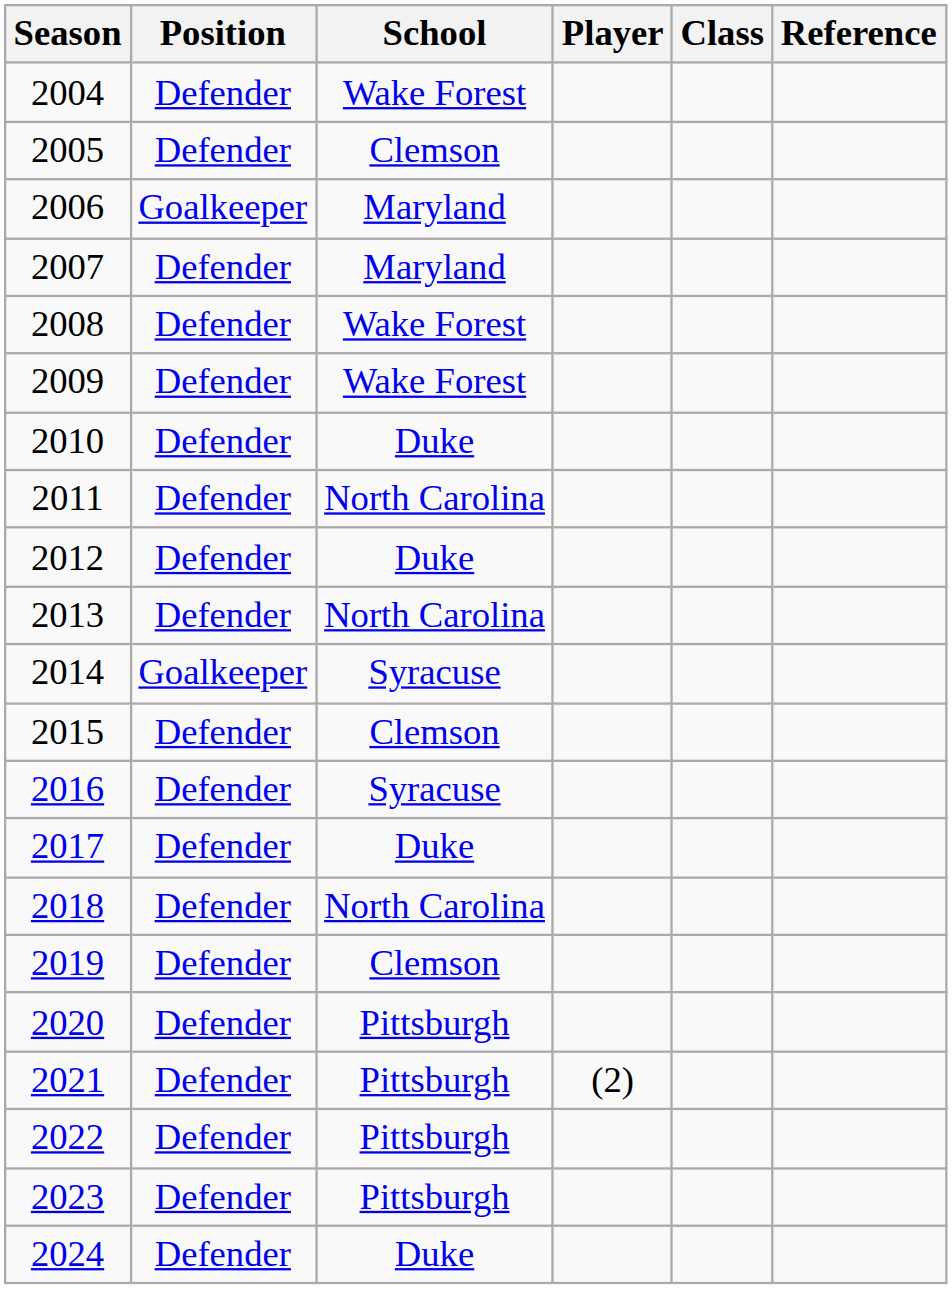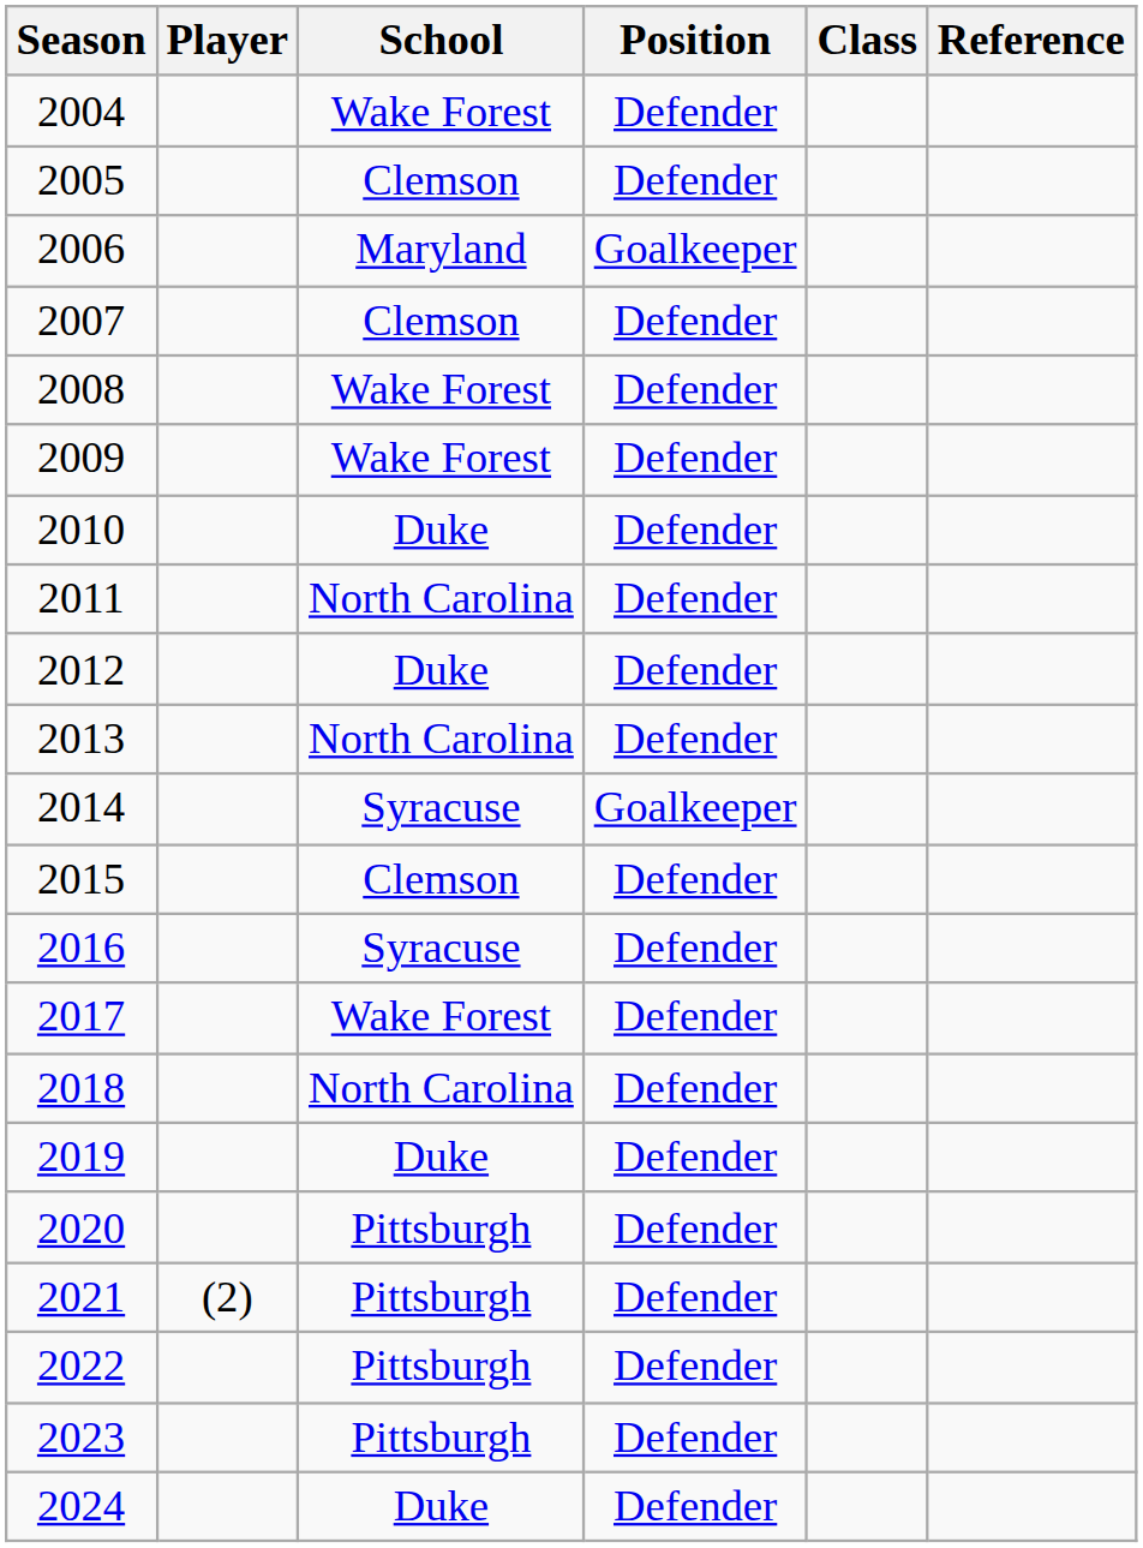 <table class="wikitable sortable">
 <tr>
 <th>Season</th>
+<th>Player</th>
+<th>School</th>
 <th>Position</th>
-<th>School</th>
-<th>Player</th>
 <th>Class</th>
 <th class="unsortable">Reference</th>
 </tr>
 <tr>
 <td align="center">2004</td>
+<td align="center"></td>
+<td align="center"><a href='#'>Wake Forest</a></td>
 <td align="center"><a href='#'>Defender</a></td>
-<td align="center"><a href='#'>Wake Forest</a></td>
-<td align="center"></td>
 <td align="center"></td>
 <td align="center"></td>
 </tr>
 <tr>
 <td align="center">2005</td>
+<td align="center"></td>
+<td align="center"><a href='#'>Clemson</a></td>
 <td align="center"><a href='#'>Defender</a></td>
-<td align="center"><a href='#'>Clemson</a></td>
-<td align="center"></td>
 <td align="center"></td>
 <td align="center"></td>
 </tr>
 <tr>
 <td align="center">2006</td>
+<td align="center"></td>
+<td align="center"><a href='#'>Maryland</a></td>
 <td align="center"><a href='#'>Goalkeeper</a></td>
-<td align="center"><a href='#'>Maryland</a></td>
-<td align="center"></td>
 <td align="center"></td>
 <td align="center"></td>
 </tr>
 <tr>
 <td align="center">2007</td>
+<td align="center"></td>
+<td align="center"><a href='#'>Clemson</a></td>
 <td align="center"><a href='#'>Defender</a></td>
-<td align="center"><a href='#'>Maryland</a></td>
-<td align="center"></td>
 <td align="center"></td>
 <td align="center"></td>
 </tr>
 <tr>
 <td align="center">2008</td>
+<td align="center"></td>
+<td align="center"><a href='#'>Wake Forest</a></td>
 <td align="center"><a href='#'>Defender</a></td>
-<td align="center"><a href='#'>Wake Forest</a></td>
-<td align="center"></td>
 <td align="center"></td>
 <td align="center"></td>
 </tr>
 <tr>
 <td align="center">2009</td>
+<td align="center"></td>
+<td align="center"><a href='#'>Wake Forest</a></td>
 <td align="center"><a href='#'>Defender</a></td>
-<td align="center"><a href='#'>Wake Forest</a></td>
-<td align="center"></td>
 <td align="center"></td>
 <td align="center"></td>
 </tr>
 <tr>
 <td align="center">2010</td>
+<td align="center"></td>
+<td align="center"><a href='#'>Duke</a></td>
 <td align="center"><a href='#'>Defender</a></td>
-<td align="center"><a href='#'>Duke</a></td>
-<td align="center"></td>
 <td align="center"></td>
 <td align="center"></td>
 </tr>
 <tr>
 <td align="center">2011</td>
+<td align="center"></td>
+<td align="center"><a href='#'>North Carolina</a></td>
 <td align="center"><a href='#'>Defender</a></td>
-<td align="center"><a href='#'>North Carolina</a></td>
-<td align="center"></td>
 <td align="center"></td>
 <td align="center"></td>
 </tr>
 <tr>
 <td align="center">2012</td>
+<td align="center"></td>
+<td align="center"><a href='#'>Duke</a></td>
 <td align="center"><a href='#'>Defender</a></td>
-<td align="center"><a href='#'>Duke</a></td>
-<td align="center"></td>
 <td align="center"></td>
 <td align="center"></td>
 </tr>
 <tr>
 <td align="center">2013</td>
+<td align="center"></td>
+<td align="center"><a href='#'>North Carolina</a></td>
 <td align="center"><a href='#'>Defender</a></td>
-<td align="center"><a href='#'>North Carolina</a></td>
-<td align="center"></td>
 <td align="center"></td>
 <td align="center"></td>
 </tr>
 <tr>
 <td align="center">2014</td>
+<td align="center"></td>
+<td align="center"><a href='#'>Syracuse</a></td>
 <td align="center"><a href='#'>Goalkeeper</a></td>
-<td align="center"><a href='#'>Syracuse</a></td>
-<td align="center"></td>
 <td align="center"></td>
 <td align="center"></td>
 </tr>
 <tr>
 <td align="center">2015</td>
+<td align="center"></td>
+<td align="center"><a href='#'>Clemson</a></td>
 <td align="center"><a href='#'>Defender</a></td>
-<td align="center"><a href='#'>Clemson</a></td>
-<td align="center"></td>
 <td align="center"></td>
 <td align="center"></td>
 </tr>
 <tr>
 <td align="center"><a href='#'>2016</a></td>
+<td align="center"></td>
+<td align="center"><a href='#'>Syracuse</a></td>
 <td align="center"><a href='#'>Defender</a></td>
-<td align="center"><a href='#'>Syracuse</a></td>
-<td align="center"></td>
 <td align="center"></td>
 <td align="center"></td>
 </tr>
 <tr>
 <td align="center"><a href='#'>2017</a></td>
+<td align="center"></td>
+<td align="center"><a href='#'>Wake Forest</a></td>
 <td align="center"><a href='#'>Defender</a></td>
-<td align="center"><a href='#'>Duke</a></td>
-<td align="center"></td>
 <td align="center"></td>
 <td align="center"></td>
 </tr>
 <tr>
 <td align="center"><a href='#'>2018</a></td>
+<td align="center"></td>
+<td align="center"><a href='#'>North Carolina</a></td>
 <td align="center"><a href='#'>Defender</a></td>
-<td align="center"><a href='#'>North Carolina</a></td>
-<td align="center"></td>
 <td align="center"></td>
 <td align="center"></td>
 </tr>
 <tr>
 <td align="center"><a href='#'>2019</a></td>
+<td align="center"></td>
+<td align="center"><a href='#'>Duke</a></td>
 <td align="center"><a href='#'>Defender</a></td>
-<td align="center"><a href='#'>Clemson</a></td>
-<td align="center"></td>
 <td align="center"></td>
 <td align="center"></td>
 </tr>
 <tr>
 <td align="center"><a href='#'>2020</a></td>
+<td align="center"></td>
+<td align="center"><a href='#'>Pittsburgh</a></td>
 <td align="center"><a href='#'>Defender</a></td>
-<td align="center"><a href='#'>Pittsburgh</a></td>
-<td align="center"></td>
 <td align="center"></td>
 <td align="center"></td>
 </tr>
 <tr>
 <td align="center"><a href='#'>2021</a></td>
+<td align="center"> (2)</td>
+<td align="center"><a href='#'>Pittsburgh</a></td>
 <td align="center"><a href='#'>Defender</a></td>
-<td align="center"><a href='#'>Pittsburgh</a></td>
-<td align="center"> (2)</td>
 <td align="center"></td>
 <td align="center"></td>
 </tr>
 <tr>
 <td align="center"><a href='#'>2022</a></td>
+<td align="center"></td>
+<td align="center"><a href='#'>Pittsburgh</a></td>
 <td align="center"><a href='#'>Defender</a></td>
-<td align="center"><a href='#'>Pittsburgh</a></td>
-<td align="center"></td>
 <td align="center"></td>
 <td align="center"></td>
 </tr>
 <tr>
 <td align="center"><a href='#'>2023</a></td>
+<td align="center"></td>
+<td align="center"><a href='#'>Pittsburgh</a></td>
 <td align="center"><a href='#'>Defender</a></td>
-<td align="center"><a href='#'>Pittsburgh</a></td>
-<td align="center"></td>
 <td align="center"></td>
 <td align="center"></td>
 </tr>
 <tr>
 <td align="center"><a href='#'>2024</a></td>
+<td align="center"></td>
+<td align="center"><a href='#'>Duke</a></td>
 <td align="center"><a href='#'>Defender</a></td>
-<td align="center"><a href='#'>Duke</a></td>
-<td align="center"></td>
 <td align="center"></td>
 <td align="center"></td>
 </tr>
 </table>
